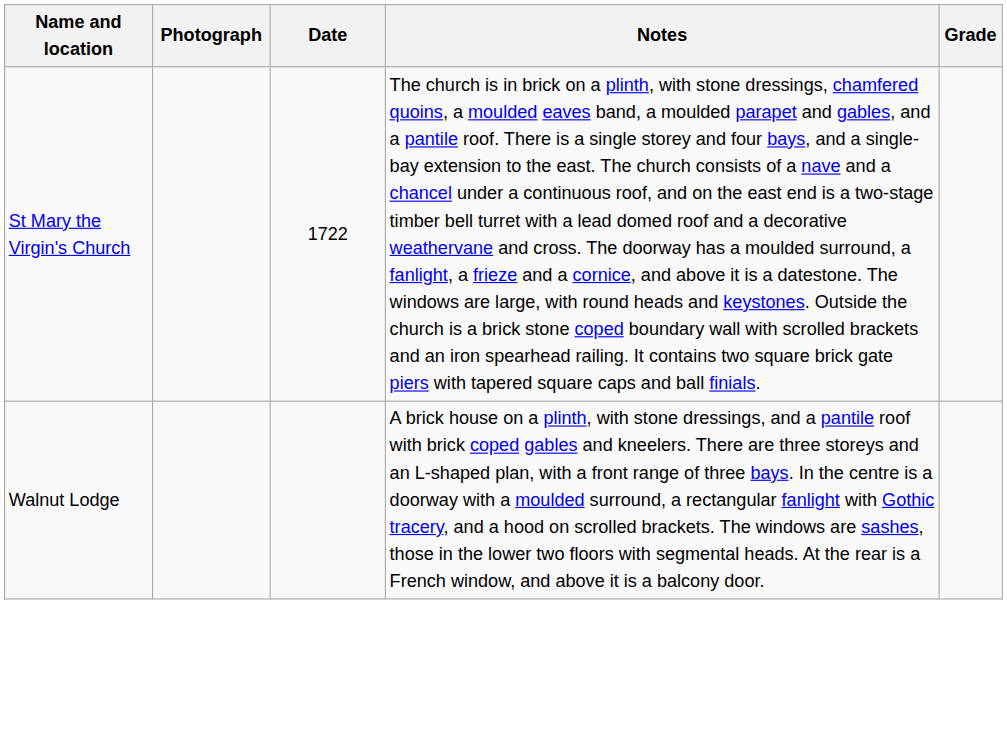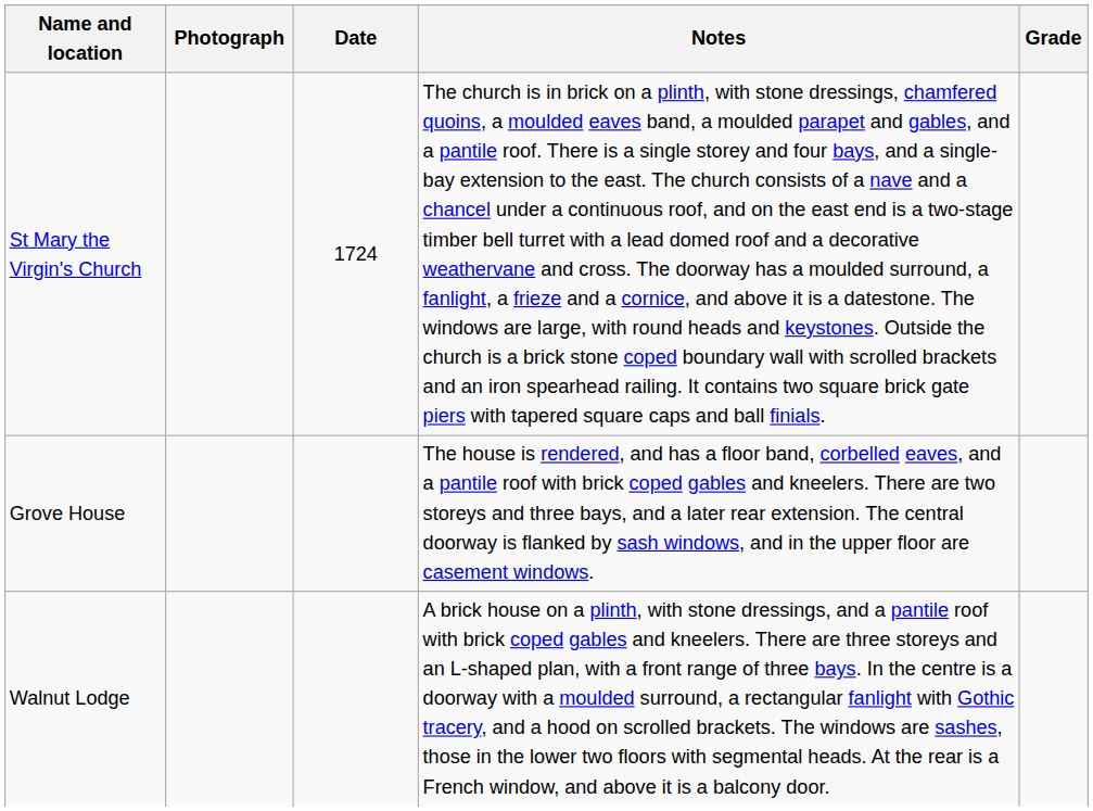 <table class="wikitable sortable plainrowheaders" style="width:100%; border:0px; text-align:left; line-height:150%">
 <tr>
 <th scope="col"  style="width:150px">Name and location</th>
 <th scope="col"  style="width:100px" class="unsortable">Photograph</th>
 <th scope="col"  style="width:120px">Date</th>
 <th scope="col"  style="width:650px" class="unsortable">Notes</th>
 <th scope="col"  style="width:50px">Grade</th>
 </tr>
 <tr>
 <td><a href='#'>St Mary the Virgin's Church</a><br><small></small></td>
 <td></td>
-<td align="center">1722</td>
+<td align="center">1724</td>
 <td>The church is in brick on a <a href='#'>plinth</a>, with stone dressings, <a href='#'>chamfered</a> <a href='#'>quoins</a>, a <a href='#'>moulded</a> <a href='#'>eaves</a> band, a moulded <a href='#'>parapet</a> and <a href='#'>gables</a>, and a <a href='#'>pantile</a> roof.  There is a single storey and four <a href='#'>bays</a>, and a single-bay extension to the east.  The church consists of a <a href='#'>nave</a> and a <a href='#'>chancel</a> under a continuous roof, and on the east end is a two-stage timber bell turret with a lead domed roof and a decorative <a href='#'>weathervane</a> and cross.  The doorway has a moulded surround, a <a href='#'>fanlight</a>, a <a href='#'>frieze</a> and a <a href='#'>cornice</a>, and above it is a datestone.  The windows are large, with round heads and <a href='#'>keystones</a>.   Outside the church is a brick stone <a href='#'>coped</a> boundary wall with scrolled brackets and an iron spearhead railing.  It contains two square brick gate <a href='#'>piers</a> with tapered square caps and ball <a href='#'>finials</a>.</td>
+<td align="center" ></td>
+</tr>
+<tr>
+<td>Grove House<br><small></small></td>
+<td></td>
+<td align="center"></td>
+<td>The house is <a href='#'>rendered</a>, and has a floor band, <a href='#'>corbelled</a> <a href='#'>eaves</a>, and a <a href='#'>pantile</a> roof with brick <a href='#'>coped</a> <a href='#'>gables</a> and kneelers.  There are two storeys and three bays, and a later rear extension.  The central doorway is flanked by <a href='#'>sash windows</a>, and in the upper floor are <a href='#'>casement windows</a>.</td>
 <td align="center" ></td>
 </tr>
 <tr>
 <td>Walnut Lodge<br><small></small></td>
 <td></td>
 <td align="center"></td>
 <td>A brick house on a <a href='#'>plinth</a>, with stone dressings, and a <a href='#'>pantile</a> roof with brick <a href='#'>coped</a> <a href='#'>gables</a> and kneelers.  There are three storeys and an L-shaped plan, with a front range of three <a href='#'>bays</a>.  In the centre is a doorway with a <a href='#'>moulded</a> surround, a rectangular <a href='#'>fanlight</a> with <a href='#'>Gothic</a> <a href='#'>tracery</a>, and a hood on scrolled brackets.  The windows are <a href='#'>sashes</a>, those in the lower two floors with segmental heads.  At the rear is a French window, and above it is a balcony door.</td>
 <td align="center" ></td>
 </tr>
 <tr>
 </tr>
 </table>
